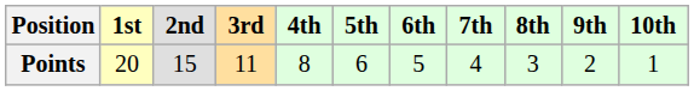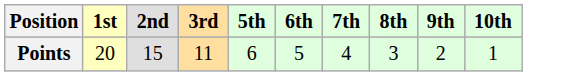 <table class="wikitable" style="font-size:85%; text-align:center">
 <tr>
 <th>Position</th>
 <td style="background:#FFFFBF;"> <strong>1st</strong> </td>
 <td style="background:#DFDFDF;"> <strong>2nd</strong> </td>
 <td style="background:#FFDF9F;"> <strong>3rd</strong> </td>
-<td style="background:#DFFFDF;"> <strong>4th</strong> </td>
 <td style="background:#DFFFDF;"> <strong>5th</strong> </td>
 <td style="background:#DFFFDF;"> <strong>6th</strong> </td>
 <td style="background:#DFFFDF;"> <strong>7th</strong> </td>
 <td style="background:#DFFFDF;"> <strong>8th</strong> </td>
 <td style="background:#DFFFDF;"> <strong>9th</strong> </td>
 <td style="background:#DFFFDF;"> <strong>10th</strong> </td>
 </tr>
 <tr>
 <th>Points</th>
 <td style="background:#FFFFBF;">20</td>
 <td style="background:#DFDFDF;">15</td>
 <td style="background:#FFDF9F;">11</td>
-<td style="background:#DFFFDF;">8</td>
 <td style="background:#DFFFDF;">6</td>
 <td style="background:#DFFFDF;">5</td>
 <td style="background:#DFFFDF;">4</td>
 <td style="background:#DFFFDF;">3</td>
 <td style="background:#DFFFDF;">2</td>
 <td style="background:#DFFFDF;">1</td>
 </tr>
 </table>
